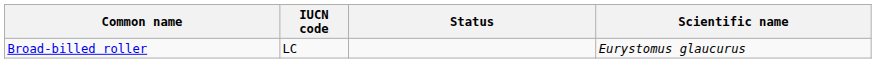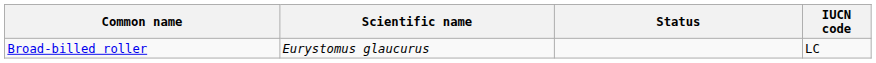 <table width=73% class="wikitable sortable">
 <tr>
 <th width=20%>Common name</th>
+<th width=20%>Scientific name</th>
+<th width=18%>Status</th>
 <th width=5%>IUCN code</th>
-<th width=18%>Status</th>
-<th width=20%>Scientific name</th>
 </tr>
 <tr>
 <td><a href='#'>Broad-billed roller</a></td>
+<td><em>Eurystomus glaucurus</em></td>
+<td></td>
 <td>LC</td>
-<td></td>
-<td><em>Eurystomus glaucurus</em></td>
 </tr>
 </table>
